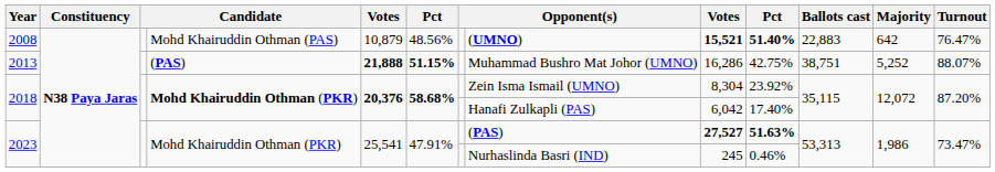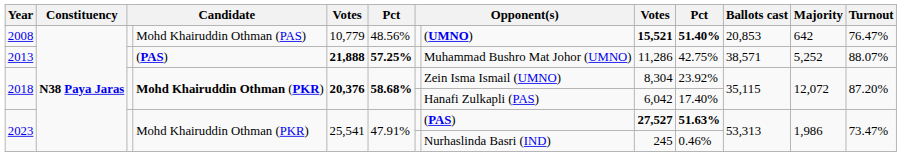 <table class="wikitable" style="margin:0.5em ; font-size:95%">
 <tr>
 <th>Year</th>
 <th>Constituency</th>
 <th colspan=2>Candidate</th>
 <th>Votes</th>
 <th>Pct</th>
 <th colspan=2>Opponent(s)</th>
 <th>Votes</th>
 <th>Pct</th>
 <th>Ballots cast</th>
 <th>Majority</th>
 <th>Turnout</th>
 </tr>
 <tr>
 <td><a href='#'>2008</a></td>
 <td rowspan="6"><strong>N38 <a href='#'>Paya Jaras</a></strong></td>
 <td></td>
 <td>Mohd Khairuddin Othman (<a href='#'>PAS</a>)</td>
-<td align="right">10,879</td>
+<td align="right">10,779</td>
 <td>48.56%</td>
 <td></td>
 <td> (<a href='#'><strong>UMNO</strong></a>)</td>
 <td align="right"><strong>15,521</strong></td>
 <td><strong>51.40%</strong></td>
-<td>22,883</td>
+<td>20,853</td>
 <td>642</td>
 <td>76.47%</td>
 </tr>
 <tr>
 <td><a href='#'>2013</a></td>
 <td></td>
 <td> (<a href='#'><strong>PAS</strong></a>)</td>
 <td align="right"><strong>21,888</strong></td>
-<td><strong>51.15%</strong></td>
+<td><strong>57.25%</strong></td>
 <td></td>
 <td>Muhammad Bushro Mat Johor (<a href='#'>UMNO</a>)</td>
-<td align="right">16,286</td>
+<td align="right">11,286</td>
 <td>42.75%</td>
-<td>38,751</td>
+<td>38,571</td>
 <td>5,252</td>
 <td>88.07%</td>
 </tr>
 <tr>
 <td rowspan=2><a href='#'>2018</a></td>
 <td rowspan=2 ></td>
 <td rowspan=2><strong>Mohd Khairuddin Othman</strong> (<a href='#'><strong>PKR</strong></a>)</td>
 <td rowspan=2 align="right"><strong>20,376</strong></td>
 <td rowspan=2><strong>58.68%</strong></td>
 <td></td>
 <td>Zein Isma Ismail (<a href='#'>UMNO</a>)</td>
 <td align="right">8,304</td>
 <td>23.92%</td>
 <td rowspan=2>35,115</td>
 <td rowspan=2>12,072</td>
 <td rowspan=2>87.20%</td>
 </tr>
 <tr>
 <td></td>
 <td>Hanafi Zulkapli (<a href='#'>PAS</a>)</td>
 <td align="right">6,042</td>
 <td>17.40%</td>
 </tr>
 <tr>
 <td rowspan=2><a href='#'>2023</a></td>
 <td rowspan=2 ></td>
 <td rowspan=2>Mohd Khairuddin Othman (<a href='#'>PKR</a>)</td>
 <td rowspan=2 align=right>25,541</td>
 <td rowspan=2>47.91%</td>
 <td bgcolor=></td>
 <td> (<a href='#'><strong>PAS</strong></a>)</td>
 <td align=right><strong>27,527</strong></td>
 <td><strong>51.63%</strong></td>
 <td rowspan=2>53,313</td>
 <td rowspan=2>1,986</td>
 <td rowspan=2>73.47%</td>
 </tr>
 <tr>
 <td></td>
 <td>Nurhaslinda Basri (<a href='#'>IND</a>)</td>
 <td align="right">245</td>
 <td>0.46%</td>
 </tr>
 </table>
